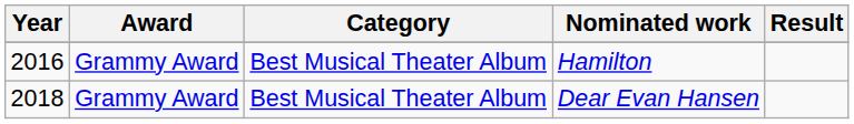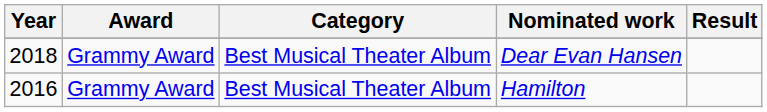 <table class="wikitable">
 <tr>
 <th>Year</th>
 <th>Award</th>
 <th>Category</th>
 <th>Nominated work</th>
 <th>Result</th>
 </tr>
 <tr>
 </tr>
 <tr>
+<td>2018</td>
+<td><a href='#'>Grammy Award</a></td>
+<td><a href='#'>Best Musical Theater Album</a></td>
+<td><em><a href='#'>Dear Evan Hansen</a></em></td>
+<td></td>
+</tr>
+<tr>
 <td>2016</td>
 <td><a href='#'>Grammy Award</a></td>
 <td><a href='#'>Best Musical Theater Album</a></td>
 <td><em><a href='#'>Hamilton</a></em></td>
 <td></td>
 </tr>
-<tr>
-<td>2018</td>
-<td><a href='#'>Grammy Award</a></td>
-<td><a href='#'>Best Musical Theater Album</a></td>
-<td><em><a href='#'>Dear Evan Hansen</a></em></td>
-<td></td>
-</tr>
 </table>
